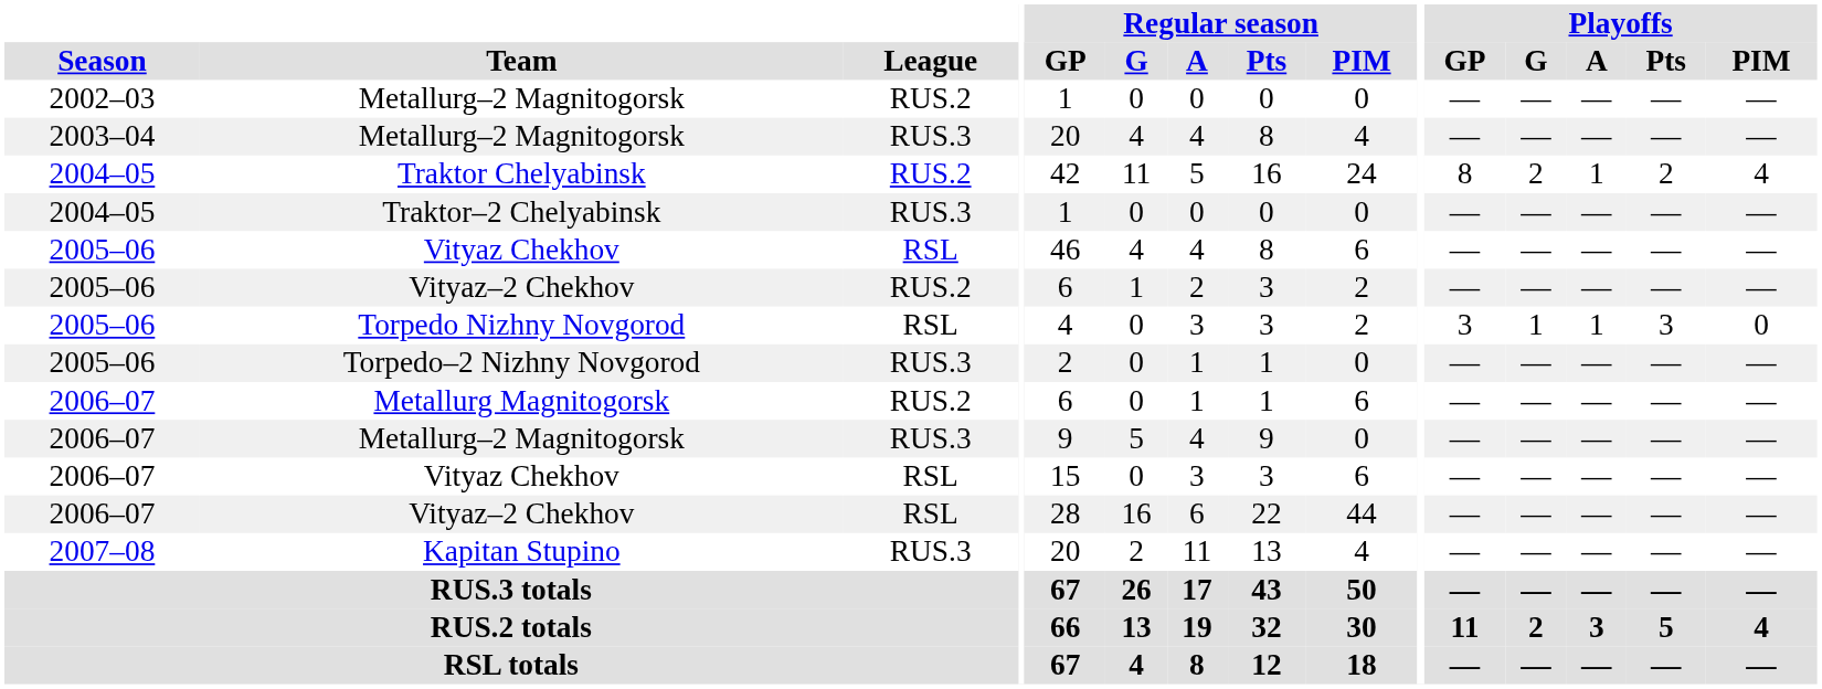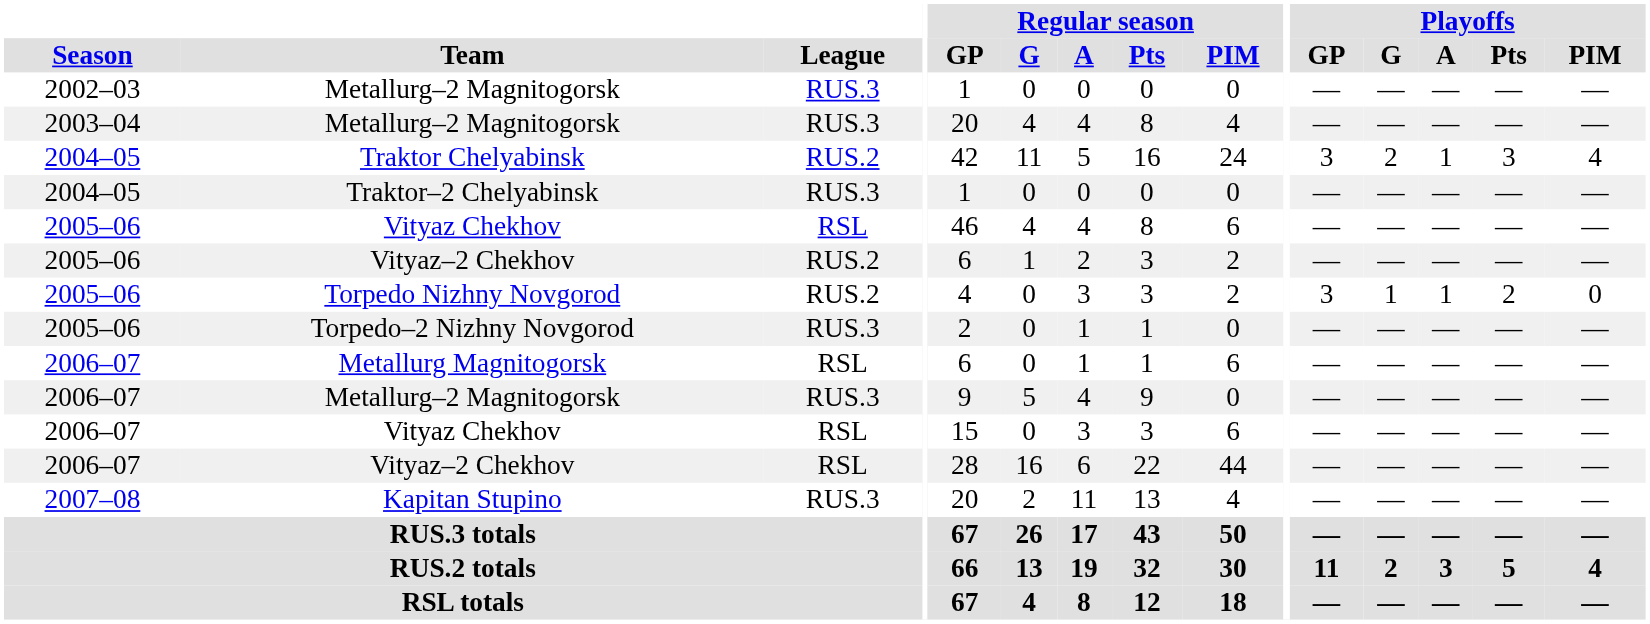 <table border="0" cellpadding="1" cellspacing="0" style="text-align:center; width:60em">
 <tr bgcolor="#e0e0e0">
 <th colspan="3" bgcolor="#ffffff"></th>
 <th rowspan="99" bgcolor="#ffffff"></th>
 <th colspan="5"><a href='#'>Regular season</a></th>
 <th rowspan="99" bgcolor="#ffffff"></th>
 <th colspan="5"><a href='#'>Playoffs</a></th>
 </tr>
 <tr bgcolor="#e0e0e0">
 <th><a href='#'>Season</a></th>
 <th>Team</th>
 <th>League</th>
 <th>GP</th>
 <th><a href='#'>G</a></th>
 <th><a href='#'>A</a></th>
 <th><a href='#'>Pts</a></th>
 <th><a href='#'>PIM</a></th>
 <th>GP</th>
 <th>G</th>
 <th>A</th>
 <th>Pts</th>
 <th>PIM</th>
 </tr>
 <tr>
 <td>2002–03</td>
 <td>Metallurg–2 Magnitogorsk</td>
-<td>RUS.2</td>
+<td><a href='#'>RUS.3</a></td>
 <td>1</td>
 <td>0</td>
 <td>0</td>
 <td>0</td>
 <td>0</td>
 <td>—</td>
 <td>—</td>
 <td>—</td>
 <td>—</td>
 <td>—</td>
 </tr>
 <tr bgcolor="#f0f0f0">
 <td>2003–04</td>
 <td>Metallurg–2 Magnitogorsk</td>
 <td>RUS.3</td>
 <td>20</td>
 <td>4</td>
 <td>4</td>
 <td>8</td>
 <td>4</td>
 <td>—</td>
 <td>—</td>
 <td>—</td>
 <td>—</td>
 <td>—</td>
 </tr>
 <tr>
 <td><a href='#'>2004–05</a></td>
 <td><a href='#'>Traktor Chelyabinsk</a></td>
 <td><a href='#'>RUS.2</a></td>
 <td>42</td>
 <td>11</td>
 <td>5</td>
 <td>16</td>
 <td>24</td>
-<td>8</td>
+<td>3</td>
 <td>2</td>
 <td>1</td>
-<td>2</td>
+<td>3</td>
 <td>4</td>
 </tr>
 <tr bgcolor="#f0f0f0">
 <td>2004–05</td>
 <td>Traktor–2 Chelyabinsk</td>
 <td>RUS.3</td>
 <td>1</td>
 <td>0</td>
 <td>0</td>
 <td>0</td>
 <td>0</td>
 <td>—</td>
 <td>—</td>
 <td>—</td>
 <td>—</td>
 <td>—</td>
 </tr>
 <tr>
 <td><a href='#'>2005–06</a></td>
 <td><a href='#'>Vityaz Chekhov</a></td>
 <td><a href='#'>RSL</a></td>
 <td>46</td>
 <td>4</td>
 <td>4</td>
 <td>8</td>
 <td>6</td>
 <td>—</td>
 <td>—</td>
 <td>—</td>
 <td>—</td>
 <td>—</td>
 </tr>
 <tr bgcolor="#f0f0f0">
 <td>2005–06</td>
 <td>Vityaz–2 Chekhov</td>
 <td>RUS.2</td>
 <td>6</td>
 <td>1</td>
 <td>2</td>
 <td>3</td>
 <td>2</td>
 <td>—</td>
 <td>—</td>
 <td>—</td>
 <td>—</td>
 <td>—</td>
 </tr>
 <tr>
 <td><a href='#'>2005–06</a></td>
 <td><a href='#'>Torpedo Nizhny Novgorod</a></td>
-<td>RSL</td>
+<td>RUS.2</td>
 <td>4</td>
 <td>0</td>
 <td>3</td>
 <td>3</td>
 <td>2</td>
 <td>3</td>
 <td>1</td>
 <td>1</td>
-<td>3</td>
+<td>2</td>
 <td>0</td>
 </tr>
 <tr bgcolor="#f0f0f0">
 <td>2005–06</td>
 <td>Torpedo–2 Nizhny Novgorod</td>
 <td>RUS.3</td>
 <td>2</td>
 <td>0</td>
 <td>1</td>
 <td>1</td>
 <td>0</td>
 <td>—</td>
 <td>—</td>
 <td>—</td>
 <td>—</td>
 <td>—</td>
 </tr>
 <tr>
 <td><a href='#'>2006–07</a></td>
 <td><a href='#'>Metallurg Magnitogorsk</a></td>
-<td>RUS.2</td>
+<td>RSL</td>
 <td>6</td>
 <td>0</td>
 <td>1</td>
 <td>1</td>
 <td>6</td>
 <td>—</td>
 <td>—</td>
 <td>—</td>
 <td>—</td>
 <td>—</td>
 </tr>
 <tr bgcolor="#f0f0f0">
 <td>2006–07</td>
 <td>Metallurg–2 Magnitogorsk</td>
 <td>RUS.3</td>
 <td>9</td>
 <td>5</td>
 <td>4</td>
 <td>9</td>
 <td>0</td>
 <td>—</td>
 <td>—</td>
 <td>—</td>
 <td>—</td>
 <td>—</td>
 </tr>
 <tr>
 <td>2006–07</td>
 <td>Vityaz Chekhov</td>
 <td>RSL</td>
 <td>15</td>
 <td>0</td>
 <td>3</td>
 <td>3</td>
 <td>6</td>
 <td>—</td>
 <td>—</td>
 <td>—</td>
 <td>—</td>
 <td>—</td>
 </tr>
 <tr bgcolor="#f0f0f0">
 <td>2006–07</td>
 <td>Vityaz–2 Chekhov</td>
 <td>RSL</td>
 <td>28</td>
 <td>16</td>
 <td>6</td>
 <td>22</td>
 <td>44</td>
 <td>—</td>
 <td>—</td>
 <td>—</td>
 <td>—</td>
 <td>—</td>
 </tr>
 <tr>
 <td><a href='#'>2007–08</a></td>
 <td><a href='#'>Kapitan Stupino</a></td>
 <td>RUS.3</td>
 <td>20</td>
 <td>2</td>
 <td>11</td>
 <td>13</td>
 <td>4</td>
 <td>—</td>
 <td>—</td>
 <td>—</td>
 <td>—</td>
 <td>—</td>
 </tr>
 <tr bgcolor="#e0e0e0">
 <th colspan="3">RUS.3 totals</th>
 <th>67</th>
 <th>26</th>
 <th>17</th>
 <th>43</th>
 <th>50</th>
 <th>—</th>
 <th>—</th>
 <th>—</th>
 <th>—</th>
 <th>—</th>
 </tr>
 <tr bgcolor="#e0e0e0">
 <th colspan="3">RUS.2 totals</th>
 <th>66</th>
 <th>13</th>
 <th>19</th>
 <th>32</th>
 <th>30</th>
 <th>11</th>
 <th>2</th>
 <th>3</th>
 <th>5</th>
 <th>4</th>
 </tr>
 <tr bgcolor="#e0e0e0">
 <th colspan="3">RSL totals</th>
 <th>67</th>
 <th>4</th>
 <th>8</th>
 <th>12</th>
 <th>18</th>
 <th>—</th>
 <th>—</th>
 <th>—</th>
 <th>—</th>
 <th>—</th>
 </tr>
 </table>
